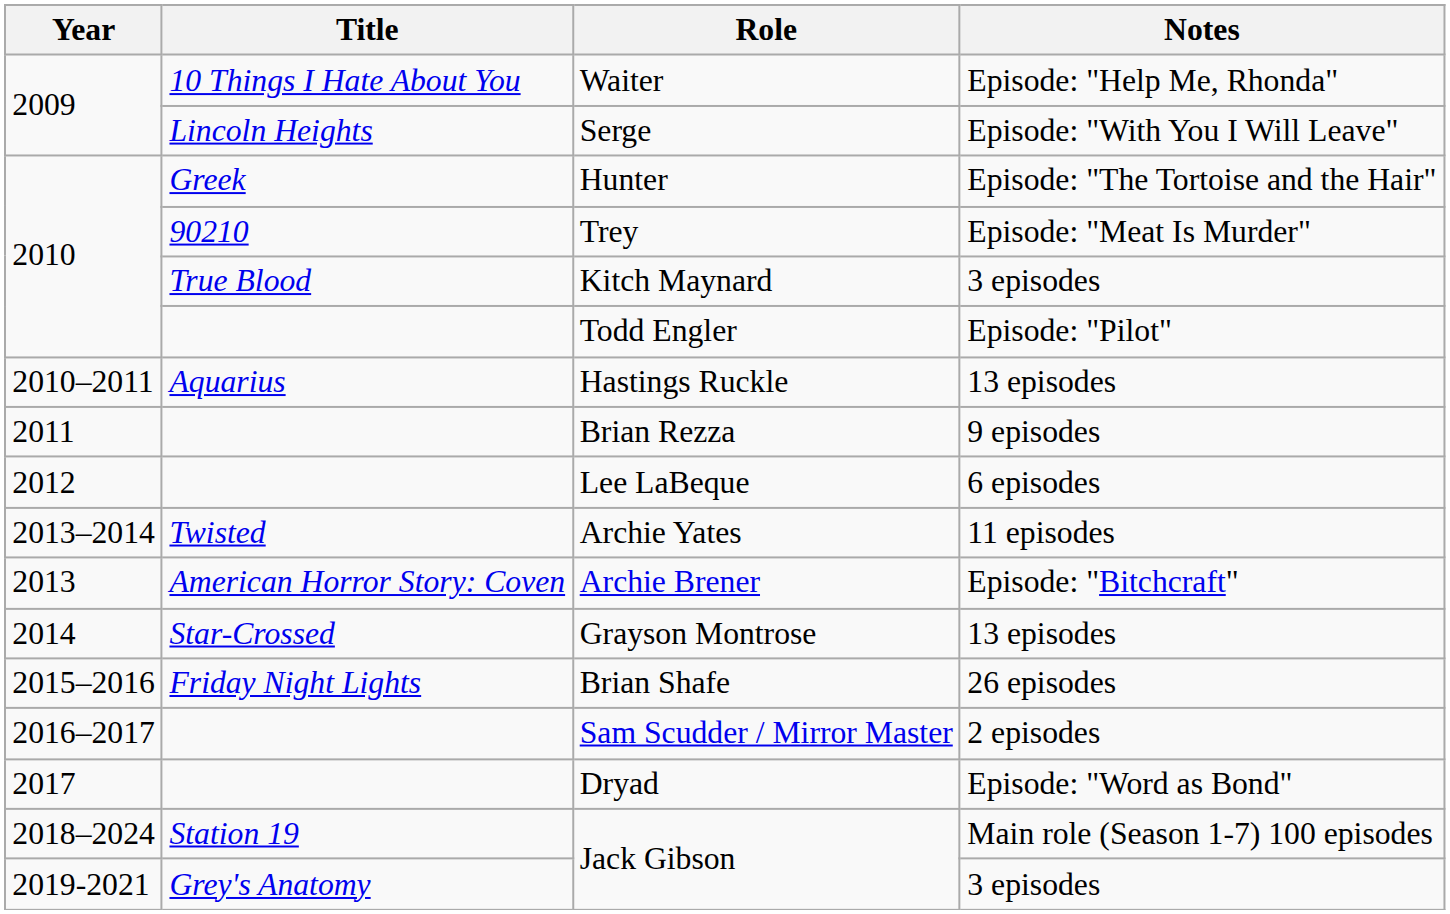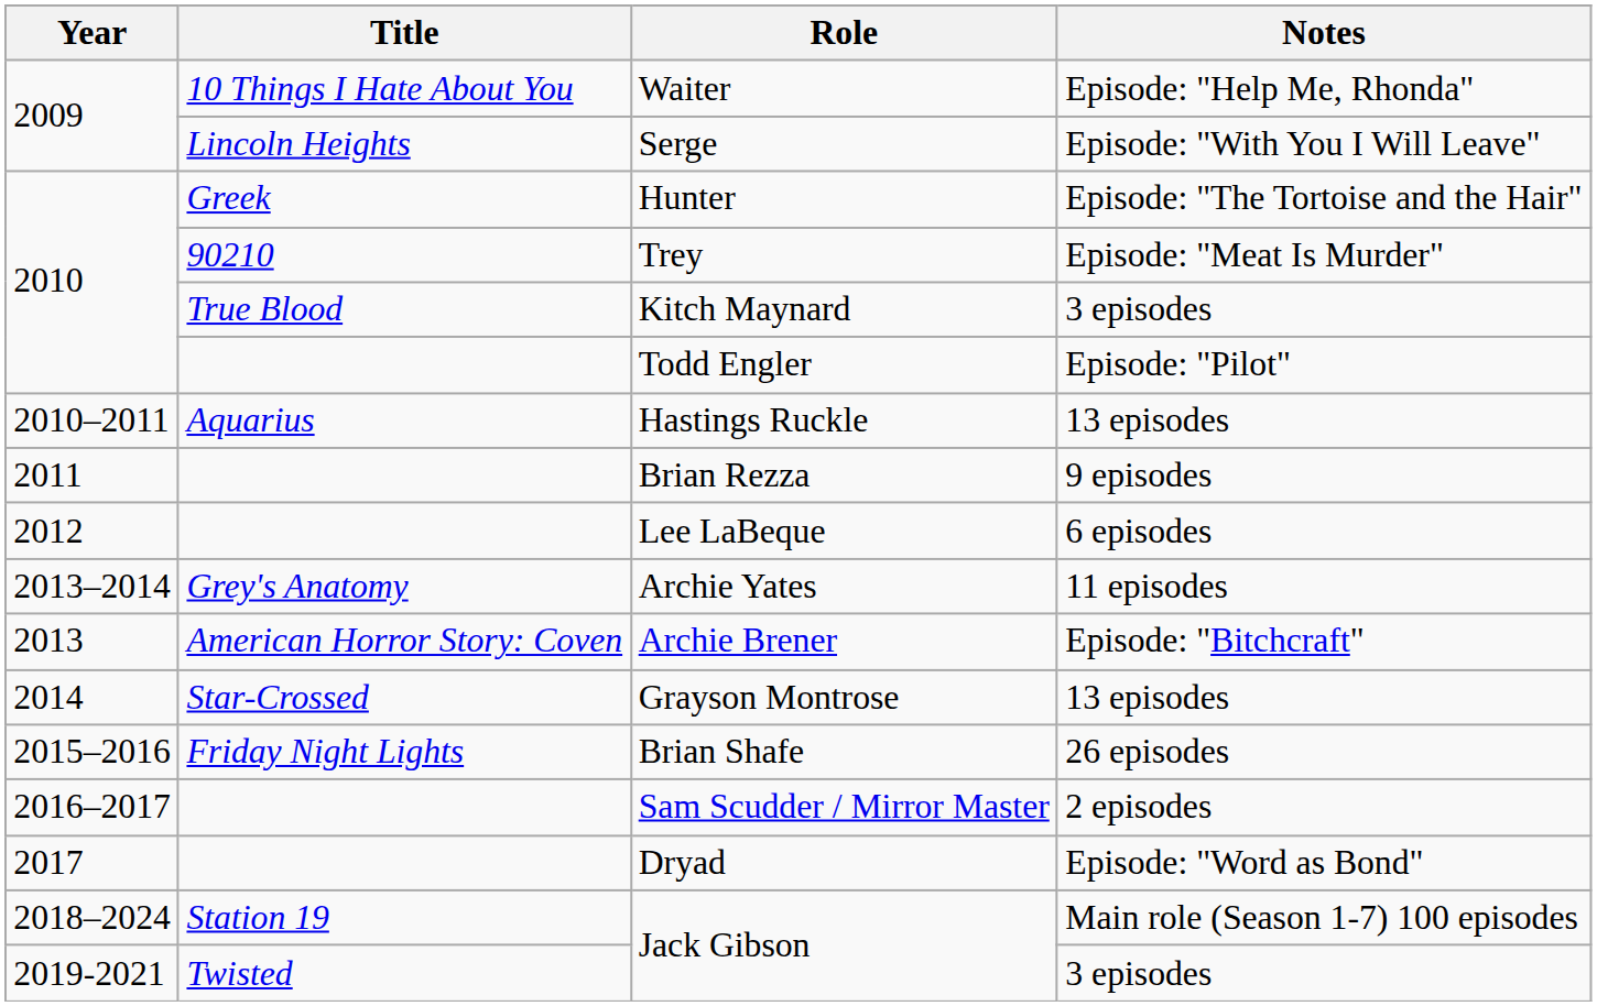 <table class="wikitable sortable">
 <tr>
 <th>Year</th>
 <th>Title</th>
 <th>Role</th>
 <th class="unsortable">Notes</th>
 </tr>
 <tr>
 <td rowspan="2">2009</td>
 <td><em><a href='#'>10 Things I Hate About You</a></em></td>
 <td>Waiter</td>
 <td>Episode: "Help Me, Rhonda"</td>
 </tr>
 <tr>
 <td><em><a href='#'>Lincoln Heights</a></em></td>
 <td>Serge</td>
 <td>Episode: "With You I Will Leave"</td>
 </tr>
 <tr>
 <td rowspan="4">2010</td>
 <td><em><a href='#'>Greek</a></em></td>
 <td>Hunter</td>
 <td>Episode: "The Tortoise and the Hair"</td>
 </tr>
 <tr>
 <td><em><a href='#'>90210</a></em></td>
 <td>Trey</td>
 <td>Episode: "Meat Is Murder"</td>
 </tr>
 <tr>
 <td><em><a href='#'>True Blood</a></em></td>
 <td>Kitch Maynard</td>
 <td>3 episodes</td>
 </tr>
 <tr>
 <td><em></em></td>
 <td>Todd Engler</td>
 <td>Episode: "Pilot"</td>
 </tr>
 <tr>
 <td>2010–2011</td>
 <td><em><a href='#'>Aquarius</a></em></td>
 <td>Hastings Ruckle</td>
 <td>13 episodes</td>
 </tr>
 <tr>
 <td>2011</td>
 <td><em></em></td>
 <td>Brian Rezza</td>
 <td>9 episodes</td>
 </tr>
 <tr>
 <td>2012</td>
 <td><em></em></td>
 <td>Lee LaBeque</td>
 <td>6 episodes</td>
 </tr>
 <tr>
 <td>2013–2014</td>
-<td><em><a href='#'>Twisted</a></em></td>
+<td><em><a href='#'>Grey's Anatomy</a></em></td>
 <td>Archie Yates</td>
 <td>11 episodes</td>
 </tr>
 <tr>
 <td>2013</td>
 <td><em><a href='#'>American Horror Story: Coven</a></em></td>
 <td><a href='#'>Archie Brener</a></td>
 <td>Episode: "<a href='#'>Bitchcraft</a>"</td>
 </tr>
 <tr>
 <td>2014</td>
 <td><em><a href='#'>Star-Crossed</a></em></td>
 <td>Grayson Montrose</td>
 <td>13 episodes</td>
 </tr>
 <tr>
 <td>2015–2016</td>
 <td><em><a href='#'>Friday Night Lights</a></em></td>
 <td>Brian Shafe</td>
 <td>26 episodes</td>
 </tr>
 <tr>
 <td>2016–2017</td>
 <td><em></em></td>
 <td><a href='#'>Sam Scudder / Mirror Master</a></td>
 <td>2 episodes</td>
 </tr>
 <tr>
 <td>2017</td>
 <td><em></em></td>
 <td>Dryad</td>
 <td>Episode: "Word as Bond"</td>
 </tr>
 <tr>
 <td>2018–2024</td>
 <td><em><a href='#'>Station 19</a></em></td>
 <td rowspan="2">Jack Gibson</td>
 <td>Main role (Season 1-7) 100 episodes</td>
 </tr>
 <tr>
 <td>2019-2021</td>
-<td><em><a href='#'>Grey's Anatomy</a></em></td>
+<td><em><a href='#'>Twisted</a></em></td>
 <td>3 episodes</td>
 </tr>
 </table>
